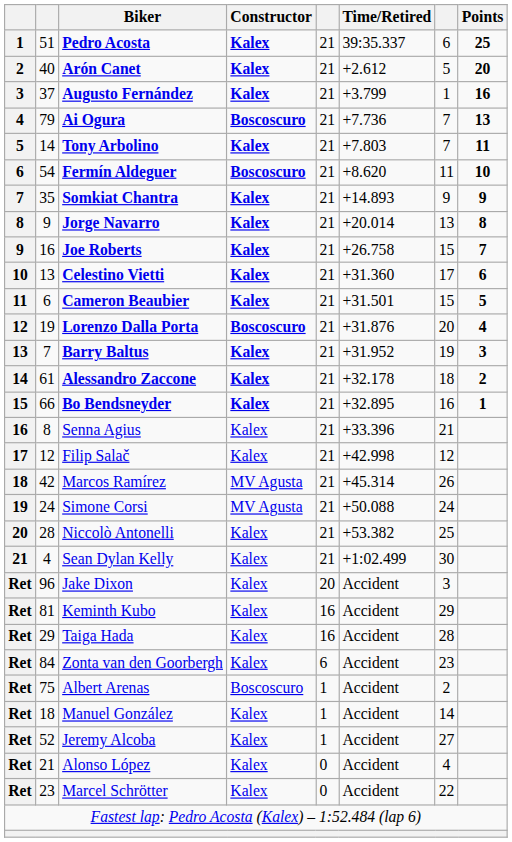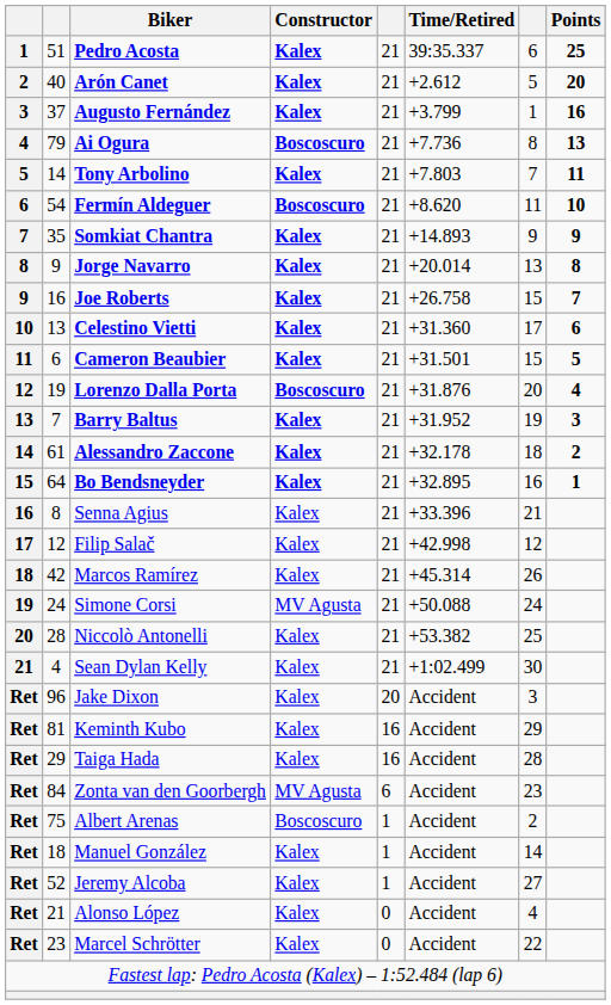 <table class="wikitable sortable" style="font-size: 85%;">
 <tr>
 <th scope="col"></th>
 <th scope="col"></th>
 <th scope="col">Biker</th>
 <th scope="col">Constructor</th>
 <th scope="col" class="unsortable"></th>
 <th scope="col" class="unsortable">Time/Retired</th>
 <th scope="col"></th>
 <th scope="col">Points</th>
 </tr>
 <tr>
 <th scope="row">1</th>
 <td align="center">51</td>
 <td> <strong><a href='#'>Pedro Acosta</a></strong></td>
 <td><strong><a href='#'>Kalex</a></strong></td>
 <td>21</td>
 <td>39:35.337</td>
 <td align="center">6</td>
 <td align="center"><strong>25</strong></td>
 </tr>
 <tr>
 <th scope="row">2</th>
 <td align="center">40</td>
 <td> <strong><a href='#'>Arón Canet</a></strong></td>
 <td><strong><a href='#'>Kalex</a></strong></td>
 <td>21</td>
 <td>+2.612</td>
 <td align="center">5</td>
 <td align="center"><strong>20</strong></td>
 </tr>
 <tr>
 <th scope="row">3</th>
 <td align="center">37</td>
 <td> <strong><a href='#'>Augusto Fernández</a></strong></td>
 <td><strong><a href='#'>Kalex</a></strong></td>
 <td>21</td>
 <td>+3.799</td>
 <td align="center">1</td>
 <td align="center"><strong>16</strong></td>
 </tr>
 <tr>
 <th scope="row">4</th>
 <td align="center">79</td>
 <td> <strong><a href='#'>Ai Ogura</a></strong></td>
 <td><strong><a href='#'>Boscoscuro</a></strong></td>
 <td>21</td>
 <td>+7.736</td>
-<td align="center">7</td>
+<td align="center">8</td>
 <td align="center"><strong>13</strong></td>
 </tr>
 <tr>
 <th scope="row">5</th>
 <td align="center">14</td>
 <td> <strong><a href='#'>Tony Arbolino</a></strong></td>
 <td><strong><a href='#'>Kalex</a></strong></td>
 <td>21</td>
 <td>+7.803</td>
 <td align="center">7</td>
 <td align="center"><strong>11</strong></td>
 </tr>
 <tr>
 <th scope="row">6</th>
 <td align="center">54</td>
 <td> <strong><a href='#'>Fermín Aldeguer</a></strong></td>
 <td><strong><a href='#'>Boscoscuro</a></strong></td>
 <td>21</td>
 <td>+8.620</td>
 <td align="center">11</td>
 <td align="center"><strong>10</strong></td>
 </tr>
 <tr>
 <th scope="row">7</th>
 <td align="center">35</td>
 <td> <strong><a href='#'>Somkiat Chantra</a></strong></td>
 <td><strong><a href='#'>Kalex</a></strong></td>
 <td>21</td>
 <td>+14.893</td>
 <td align="center">9</td>
 <td align="center"><strong>9</strong></td>
 </tr>
 <tr>
 <th scope="row">8</th>
 <td align="center">9</td>
 <td> <strong><a href='#'>Jorge Navarro</a></strong></td>
 <td><strong><a href='#'>Kalex</a></strong></td>
 <td>21</td>
 <td>+20.014</td>
 <td align="center">13</td>
 <td align="center"><strong>8</strong></td>
 </tr>
 <tr>
 <th scope="row">9</th>
 <td align="center">16</td>
 <td> <strong><a href='#'>Joe Roberts</a></strong></td>
 <td><strong><a href='#'>Kalex</a></strong></td>
 <td>21</td>
 <td>+26.758</td>
 <td align="center">15</td>
 <td align="center"><strong>7</strong></td>
 </tr>
 <tr>
 <th scope="row">10</th>
 <td align="center">13</td>
 <td> <strong><a href='#'>Celestino Vietti</a></strong></td>
 <td><strong><a href='#'>Kalex</a></strong></td>
 <td>21</td>
 <td>+31.360</td>
 <td align="center">17</td>
 <td align="center"><strong>6</strong></td>
 </tr>
 <tr>
 <th scope="row">11</th>
 <td align="center">6</td>
 <td> <strong><a href='#'>Cameron Beaubier</a></strong></td>
 <td><strong><a href='#'>Kalex</a></strong></td>
 <td>21</td>
 <td>+31.501</td>
 <td align="center">15</td>
 <td align="center"><strong>5</strong></td>
 </tr>
 <tr>
 <th scope="row">12</th>
 <td align="center">19</td>
 <td> <strong><a href='#'>Lorenzo Dalla Porta</a></strong></td>
 <td><strong><a href='#'>Boscoscuro</a></strong></td>
 <td>21</td>
 <td>+31.876</td>
 <td align="center">20</td>
 <td align="center"><strong>4</strong></td>
 </tr>
 <tr>
 <th scope="row">13</th>
 <td align="center">7</td>
 <td> <strong><a href='#'>Barry Baltus</a></strong></td>
 <td><strong><a href='#'>Kalex</a></strong></td>
 <td>21</td>
 <td>+31.952</td>
 <td align="center">19</td>
 <td align="center"><strong>3</strong></td>
 </tr>
 <tr>
 <th scope="row">14</th>
 <td align="center">61</td>
 <td> <strong><a href='#'>Alessandro Zaccone</a></strong></td>
 <td><strong><a href='#'>Kalex</a></strong></td>
 <td>21</td>
 <td>+32.178</td>
 <td align="center">18</td>
 <td align="center"><strong>2</strong></td>
 </tr>
 <tr>
 <th scope="row">15</th>
-<td align="center">66</td>
+<td align="center">64</td>
 <td> <strong><a href='#'>Bo Bendsneyder</a></strong></td>
 <td><strong><a href='#'>Kalex</a></strong></td>
 <td>21</td>
 <td>+32.895</td>
 <td align="center">16</td>
 <td align="center"><strong>1</strong></td>
 </tr>
 <tr>
 <th scope="row">16</th>
 <td align="center">8</td>
 <td> <a href='#'>Senna Agius</a></td>
 <td><a href='#'>Kalex</a></td>
 <td>21</td>
 <td>+33.396</td>
 <td align="center">21</td>
 <td align="center"></td>
 </tr>
 <tr>
 <th scope="row">17</th>
 <td align="center">12</td>
 <td> <a href='#'>Filip Salač</a></td>
 <td><a href='#'>Kalex</a></td>
 <td>21</td>
 <td>+42.998</td>
 <td align="center">12</td>
 <td></td>
 </tr>
 <tr>
 <th scope="row">18</th>
 <td align="center">42</td>
 <td> <a href='#'>Marcos Ramírez</a></td>
-<td><a href='#'>MV Agusta</a></td>
+<td><a href='#'>Kalex</a></td>
 <td>21</td>
 <td>+45.314</td>
 <td align="center">26</td>
 <td align="center"></td>
 </tr>
 <tr>
 <th scope="row">19</th>
 <td align="center">24</td>
 <td> <a href='#'>Simone Corsi</a></td>
 <td><a href='#'>MV Agusta</a></td>
 <td>21</td>
 <td>+50.088</td>
 <td align="center">24</td>
 <td></td>
 </tr>
 <tr>
 <th scope="row">20</th>
 <td align="center">28</td>
 <td> <a href='#'>Niccolò Antonelli</a></td>
 <td><a href='#'>Kalex</a></td>
 <td>21</td>
 <td>+53.382</td>
 <td align="center">25</td>
 <td align="center"></td>
 </tr>
 <tr>
 <th scope="row">21</th>
 <td align="center">4</td>
 <td> <a href='#'>Sean Dylan Kelly</a></td>
 <td><a href='#'>Kalex</a></td>
 <td>21</td>
 <td>+1:02.499</td>
 <td align="center">30</td>
 <td></td>
 </tr>
 <tr>
 <th scope="row">Ret</th>
 <td align="center">96</td>
 <td> <a href='#'>Jake Dixon</a></td>
 <td><a href='#'>Kalex</a></td>
 <td>20</td>
 <td>Accident</td>
 <td align="center">3</td>
 <td></td>
 </tr>
 <tr>
 <th scope="row">Ret</th>
 <td align="center">81</td>
 <td> <a href='#'>Keminth Kubo</a></td>
 <td><a href='#'>Kalex</a></td>
 <td>16</td>
 <td>Accident</td>
 <td align="center">29</td>
 <td></td>
 </tr>
 <tr>
 <th scope="row">Ret</th>
 <td align="center">29</td>
 <td> <a href='#'>Taiga Hada</a></td>
 <td><a href='#'>Kalex</a></td>
 <td>16</td>
 <td>Accident</td>
 <td align="center">28</td>
 <td align="center"></td>
 </tr>
 <tr>
 <th scope="row">Ret</th>
 <td align="center">84</td>
 <td> <a href='#'>Zonta van den Goorbergh</a></td>
-<td><a href='#'>Kalex</a></td>
+<td><a href='#'>MV Agusta</a></td>
 <td>6</td>
 <td>Accident</td>
 <td align="center">23</td>
 <td align="center"></td>
 </tr>
 <tr>
 <th scope="row">Ret</th>
 <td align="center">75</td>
 <td> <a href='#'>Albert Arenas</a></td>
 <td><a href='#'>Boscoscuro</a></td>
 <td>1</td>
 <td>Accident</td>
 <td align="center">2</td>
 <td></td>
 </tr>
 <tr>
 <th scope="row">Ret</th>
 <td align="center">18</td>
 <td> <a href='#'>Manuel González</a></td>
 <td><a href='#'>Kalex</a></td>
 <td>1</td>
 <td>Accident</td>
 <td align="center">14</td>
 <td></td>
 </tr>
 <tr>
 <th scope="row">Ret</th>
 <td align="center">52</td>
 <td> <a href='#'>Jeremy Alcoba</a></td>
 <td><a href='#'>Kalex</a></td>
 <td>1</td>
 <td>Accident</td>
 <td align="center">27</td>
 <td align="center"></td>
 </tr>
 <tr>
 <th scope="row">Ret</th>
 <td align="center">21</td>
 <td> <a href='#'>Alonso López</a></td>
 <td><a href='#'>Kalex</a></td>
 <td>0</td>
 <td>Accident</td>
 <td align="center">4</td>
 <td></td>
 </tr>
 <tr>
 <th scope="row">Ret</th>
 <td align="center">23</td>
 <td> <a href='#'>Marcel Schrötter</a></td>
 <td><a href='#'>Kalex</a></td>
 <td>0</td>
 <td>Accident</td>
 <td align="center">22</td>
 <td align="center"></td>
 </tr>
 <tr class="sortbottom">
 <td colspan="8" style="text-align:center"><em><a href='#'>Fastest lap</a>:  <a href='#'>Pedro Acosta</a> (<a href='#'>Kalex</a>) – 1:52.484 (lap 6)</em></td>
 </tr>
 <tr>
 <th colspan=8></th>
 </tr>
 </table>
